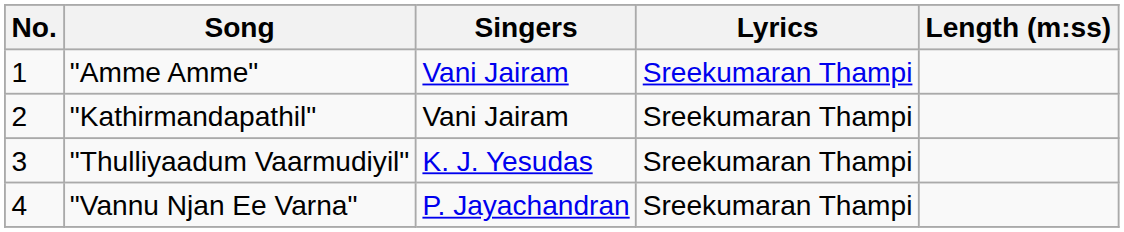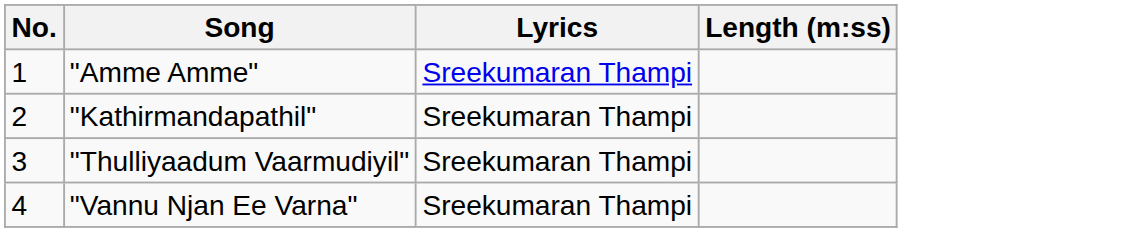 <table class="wikitable" style="font-size:95%;">
 <tr>
 <th>No.</th>
 <th>Song</th>
-<th>Singers</th>
 <th>Lyrics</th>
 <th>Length (m:ss)</th>
 </tr>
 <tr>
 <td>1</td>
 <td>"Amme Amme"</td>
-<td><a href='#'>Vani Jairam</a></td>
 <td><a href='#'>Sreekumaran Thampi</a></td>
 <td></td>
 </tr>
 <tr>
 <td>2</td>
 <td>"Kathirmandapathil"</td>
-<td>Vani Jairam</td>
 <td>Sreekumaran Thampi</td>
 <td></td>
 </tr>
 <tr>
 <td>3</td>
 <td>"Thulliyaadum Vaarmudiyil"</td>
-<td><a href='#'>K. J. Yesudas</a></td>
 <td>Sreekumaran Thampi</td>
 <td></td>
 </tr>
 <tr>
 <td>4</td>
 <td>"Vannu Njan Ee Varna"</td>
-<td><a href='#'>P. Jayachandran</a></td>
 <td>Sreekumaran Thampi</td>
 <td></td>
 </tr>
 </table>
